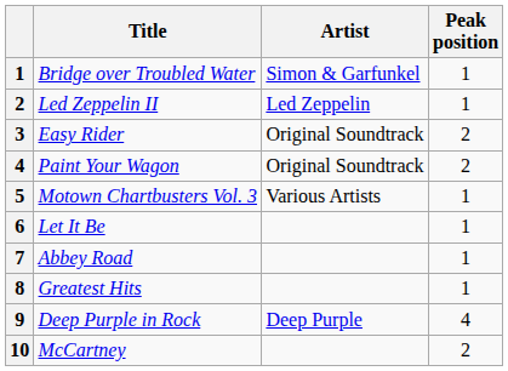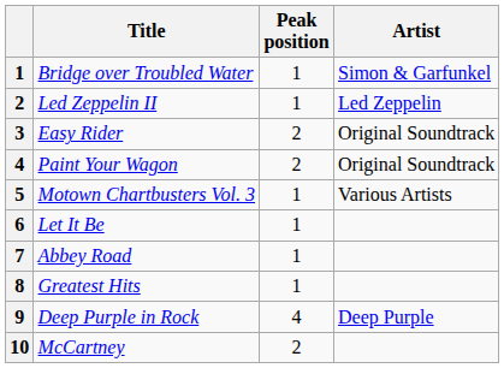 <table class="wikitable sortable plainrowheaders">
 <tr>
 <th scope=col></th>
 <th scope=col>Title</th>
+<th scope=col>Peak<br>position</th>
 <th scope=col>Artist</th>
-<th scope=col>Peak<br>position</th>
 </tr>
 <tr>
 <th scope=row style="text-align:center;">1</th>
 <td><em><a href='#'>Bridge over Troubled Water</a></em></td>
+<td align="center">1</td>
 <td><a href='#'>Simon & Garfunkel</a></td>
-<td align="center">1</td>
 </tr>
 <tr>
 <th scope=row style="text-align:center;">2</th>
 <td><em><a href='#'>Led Zeppelin II</a></em></td>
+<td align="center">1</td>
 <td><a href='#'>Led Zeppelin</a></td>
-<td align="center">1</td>
 </tr>
 <tr>
 <th scope=row style="text-align:center;">3</th>
 <td><em><a href='#'>Easy Rider</a></em></td>
+<td align="center">2</td>
 <td>Original Soundtrack</td>
-<td align="center">2</td>
 </tr>
 <tr>
 <th scope=row style="text-align:center;">4</th>
 <td><em><a href='#'>Paint Your Wagon</a></em></td>
+<td align="center">2</td>
 <td>Original Soundtrack</td>
-<td align="center">2</td>
 </tr>
 <tr>
 <th scope=row style="text-align:center;">5</th>
 <td><em><a href='#'>Motown Chartbusters Vol. 3</a></em></td>
+<td align="center">1</td>
 <td>Various Artists</td>
-<td align="center">1</td>
 </tr>
 <tr>
 <th scope=row style="text-align:center;">6</th>
 <td><em><a href='#'>Let It Be</a></em></td>
+<td align="center">1</td>
 <td></td>
-<td align="center">1</td>
 </tr>
 <tr>
 <th scope=row style="text-align:center;">7</th>
 <td><em><a href='#'>Abbey Road</a></em></td>
+<td align="center">1</td>
 <td></td>
-<td align="center">1</td>
 </tr>
 <tr>
 <th scope=row style="text-align:center;">8</th>
 <td><em><a href='#'>Greatest Hits</a></em></td>
+<td align="center">1</td>
 <td></td>
-<td align="center">1</td>
 </tr>
 <tr>
 <th scope=row style="text-align:center;">9</th>
 <td><em><a href='#'>Deep Purple in Rock</a></em></td>
+<td align="center">4</td>
 <td><a href='#'>Deep Purple</a></td>
-<td align="center">4</td>
 </tr>
 <tr>
 <th scope=row style="text-align:center;">10</th>
 <td><em><a href='#'>McCartney</a></em></td>
+<td align="center">2</td>
 <td></td>
-<td align="center">2</td>
 </tr>
 </table>
